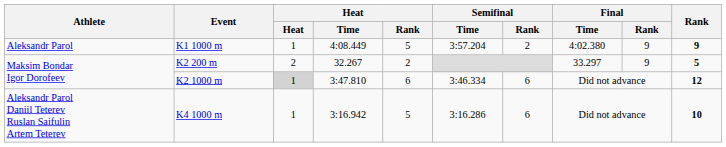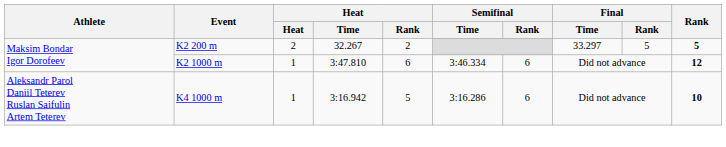 <table class="wikitable" width="80%" style="text-align:center; font-size:90%">
 <tr>
 <th rowspan="2" width="17%">Athlete</th>
 <th rowspan="2" width="10%">Event</th>
 <th colspan="3">Heat</th>
 <th colspan="2">Semifinal</th>
 <th colspan="2">Final</th>
 <th rowspan="2" width="5%">Rank</th>
 </tr>
 <tr>
 <th width="4%">Heat</th>
 <th width="7%">Time</th>
 <th width="5%">Rank</th>
 <th width="7%">Time</th>
 <th width="5%">Rank</th>
 <th width="7%">Time</th>
 <th width="5%">Rank</th>
 </tr>
 <tr>
-<td align="left"><a href='#'>Aleksandr Parol</a></td>
-<td align="left"><a href='#'>K1 1000 m</a></td>
-<td>1</td>
-<td>4:08.449</td>
-<td>5 <strong></strong></td>
-<td>3:57.204</td>
-<td>2 <strong></strong></td>
-<td>4:02.380</td>
-<td>9</td>
-<td align=center><strong>9</strong></td>
-</tr>
-<tr>
 <td rowspan=2; align="left"><a href='#'>Maksim Bondar</a><br><a href='#'>Igor Dorofeev</a></td>
 <td align="left"><a href='#'>K2 200 m</a></td>
 <td>2</td>
 <td>32.267</td>
 <td>2 <strong></strong></td>
 <td colspan=2 bgcolor=#DCDCDC></td>
 <td>33.297</td>
-<td>9</td>
+<td>5</td>
 <td align=center><strong>5</strong></td>
 </tr>
 <tr>
 <td align="left"><a href='#'>K2 1000 m</a></td>
-<td style="background: lightgrey;">1</td>
+<td>1</td>
 <td>3:47.810</td>
 <td>6 <strong></strong></td>
 <td>3:46.334</td>
 <td>6</td>
 <td colspan=2>Did not advance</td>
 <td align=center><strong>12</strong></td>
 </tr>
 <tr>
 <td align="left"><a href='#'>Aleksandr Parol</a><br><a href='#'>Daniil Teterev</a><br><a href='#'>Ruslan Saifulin</a><br><a href='#'>Artem Teterev</a></td>
 <td align="left"><a href='#'>K4 1000 m</a></td>
 <td>1</td>
 <td>3:16.942</td>
 <td>5 <strong></strong></td>
 <td>3:16.286</td>
 <td>6</td>
 <td colspan=2>Did not advance</td>
 <td align=center><strong>10</strong></td>
 </tr>
 </table>
